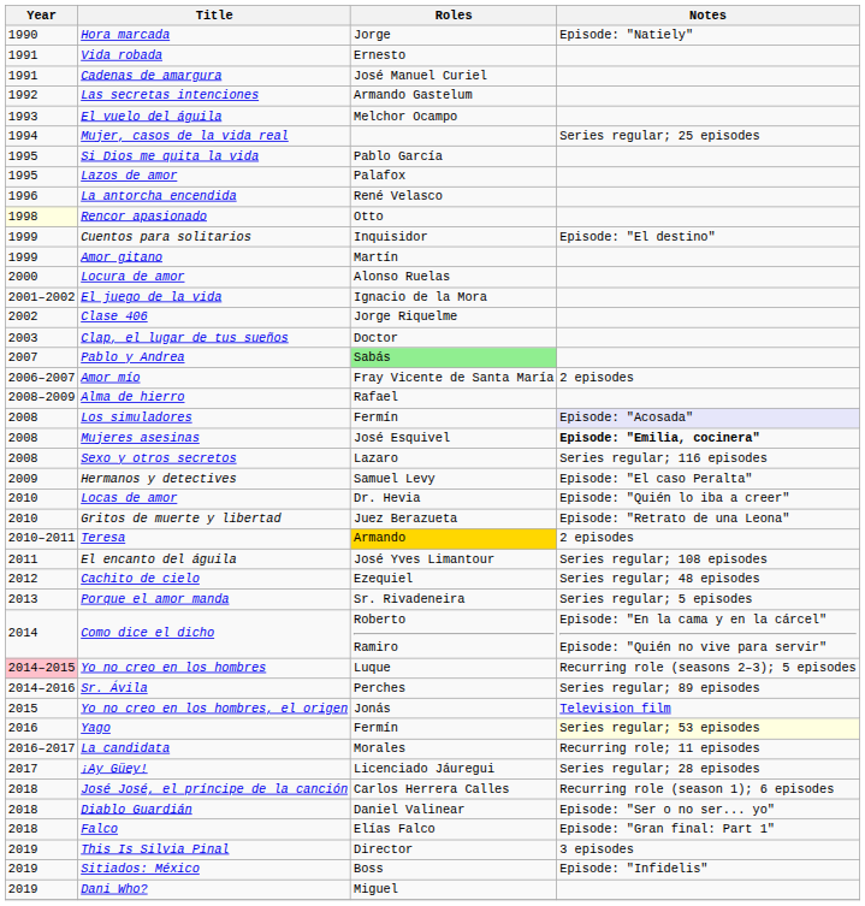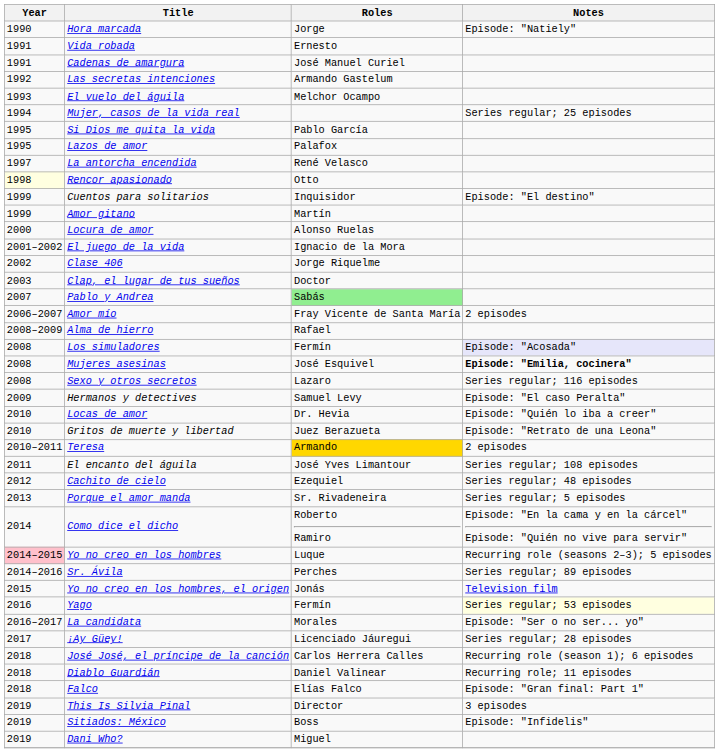 <table class="wikitable sortable">
 <tr>
 <th>Year</th>
 <th>Title</th>
 <th>Roles</th>
 <th>Notes</th>
 </tr>
 <tr>
 <td>1990</td>
 <td><em><a href='#'>Hora marcada</a></em></td>
 <td>Jorge</td>
 <td>Episode: "Natiely"</td>
 </tr>
 <tr>
 <td>1991</td>
 <td><em><a href='#'>Vida robada</a></em></td>
 <td>Ernesto</td>
 <td></td>
 </tr>
 <tr>
 <td>1991</td>
 <td><em><a href='#'>Cadenas de amargura</a></em></td>
 <td>José Manuel Curiel</td>
 <td></td>
 </tr>
 <tr>
 <td>1992</td>
 <td><em><a href='#'>Las secretas intenciones</a></em></td>
 <td>Armando Gastelum</td>
 <td></td>
 </tr>
 <tr>
 <td>1993</td>
 <td><em><a href='#'>El vuelo del águila</a></em></td>
 <td>Melchor Ocampo</td>
 <td></td>
 </tr>
 <tr>
 <td>1994</td>
 <td><em><a href='#'>Mujer, casos de la vida real</a></em></td>
 <td></td>
 <td>Series regular; 25 episodes</td>
 </tr>
 <tr>
 <td>1995</td>
 <td><em><a href='#'>Si Dios me quita la vida</a></em></td>
 <td>Pablo García</td>
 <td></td>
 </tr>
 <tr>
 <td>1995</td>
 <td><em><a href='#'>Lazos de amor</a></em></td>
 <td>Palafox</td>
 <td></td>
 </tr>
 <tr>
-<td>1996</td>
+<td>1997</td>
 <td><em><a href='#'>La antorcha encendida</a></em></td>
 <td>René Velasco</td>
 <td></td>
 </tr>
 <tr>
 <td style="background: lightyellow;">1998</td>
 <td><em><a href='#'>Rencor apasionado</a></em></td>
 <td>Otto</td>
 <td></td>
 </tr>
 <tr>
 <td>1999</td>
 <td><em>Cuentos para solitarios</em></td>
 <td>Inquisidor</td>
 <td>Episode: "El destino"</td>
 </tr>
 <tr>
 <td>1999</td>
 <td><em><a href='#'>Amor gitano</a></em></td>
 <td>Martín</td>
 <td></td>
 </tr>
 <tr>
 <td>2000</td>
 <td><em><a href='#'>Locura de amor</a></em></td>
 <td>Alonso Ruelas</td>
 <td></td>
 </tr>
 <tr>
 <td>2001–2002</td>
 <td><em><a href='#'>El juego de la vida</a></em></td>
 <td>Ignacio de la Mora</td>
 <td></td>
 </tr>
 <tr>
 <td>2002</td>
 <td><em><a href='#'>Clase 406</a></em></td>
 <td>Jorge Riquelme</td>
 <td></td>
 </tr>
 <tr>
 <td>2003</td>
 <td><em><a href='#'>Clap, el lugar de tus sueños</a></em></td>
 <td>Doctor</td>
 <td></td>
 </tr>
 <tr>
 <td>2007</td>
 <td><em><a href='#'>Pablo y Andrea</a></em></td>
 <td style="background: lightgreen;">Sabás</td>
 <td></td>
 </tr>
 <tr>
 <td>2006–2007</td>
 <td><em><a href='#'>Amor mío</a></em></td>
 <td>Fray Vicente de Santa María</td>
 <td>2 episodes</td>
 </tr>
 <tr>
 <td>2008–2009</td>
 <td><em><a href='#'>Alma de hierro</a></em></td>
 <td>Rafael</td>
 <td></td>
 </tr>
 <tr>
 <td>2008</td>
 <td><em><a href='#'>Los simuladores</a></em></td>
 <td>Fermín</td>
 <td style="background: lavender;">Episode: "Acosada"</td>
 </tr>
 <tr>
 <td>2008</td>
 <td><em><a href='#'>Mujeres asesinas</a></em></td>
 <td>José Esquivel</td>
 <td><strong>Episode: "Emilia, cocinera"</strong></td>
 </tr>
 <tr>
 <td>2008</td>
 <td><em><a href='#'>Sexo y otros secretos</a></em></td>
 <td>Lazaro</td>
 <td>Series regular; 116 episodes</td>
 </tr>
 <tr>
 <td>2009</td>
 <td><em>Hermanos y detectives</em></td>
 <td>Samuel Levy</td>
 <td>Episode: "El caso Peralta"</td>
 </tr>
 <tr>
 <td>2010</td>
 <td><em><a href='#'>Locas de amor</a></em></td>
 <td>Dr. Hevia</td>
 <td>Episode: "Quién lo iba a creer"</td>
 </tr>
 <tr>
 <td>2010</td>
 <td><em>Gritos de muerte y libertad</em></td>
 <td>Juez Berazueta</td>
 <td>Episode: "Retrato de una Leona"</td>
 </tr>
 <tr>
 <td>2010–2011</td>
 <td><em><a href='#'>Teresa</a></em></td>
 <td style="background: gold;">Armando</td>
 <td>2 episodes</td>
 </tr>
 <tr>
 <td>2011</td>
 <td><em>El encanto del águila</em></td>
 <td>José Yves Limantour</td>
 <td>Series regular; 108 episodes</td>
 </tr>
 <tr>
 <td>2012</td>
 <td><em><a href='#'>Cachito de cielo</a></em></td>
 <td>Ezequiel</td>
 <td>Series regular; 48 episodes</td>
 </tr>
 <tr>
 <td>2013</td>
 <td><em><a href='#'>Porque el amor manda</a></em></td>
 <td>Sr. Rivadeneira</td>
 <td>Series regular; 5 episodes</td>
 </tr>
 <tr>
 <td>2014</td>
 <td><em><a href='#'>Como dice el dicho</a></em></td>
 <td>Roberto<hr>Ramiro</td>
 <td>Episode: "En la cama y en la cárcel"<hr>Episode: "Quién no vive para servir"</td>
 </tr>
 <tr>
 <td style="background: pink;">2014–2015</td>
 <td><em><a href='#'>Yo no creo en los hombres</a></em></td>
 <td>Luque</td>
 <td>Recurring role (seasons 2–3); 5 episodes</td>
 </tr>
 <tr>
 <td>2014–2016</td>
 <td><em><a href='#'>Sr. Ávila</a></em></td>
 <td>Perches</td>
 <td>Series regular; 89 episodes</td>
 </tr>
 <tr>
 <td>2015</td>
 <td><em><a href='#'>Yo no creo en los hombres, el origen</a></em></td>
 <td>Jonás</td>
 <td><a href='#'>Television film</a></td>
 </tr>
 <tr>
 <td>2016</td>
 <td><em><a href='#'>Yago</a></em></td>
 <td>Fermín</td>
 <td style="background: lightyellow;">Series regular; 53 episodes</td>
 </tr>
 <tr>
 <td>2016–2017</td>
 <td><em><a href='#'>La candidata</a></em></td>
 <td>Morales</td>
-<td>Recurring role; 11 episodes</td>
+<td>Episode: "Ser o no ser... yo"</td>
 </tr>
 <tr>
 <td>2017</td>
 <td><em><a href='#'>¡Ay Güey!</a></em></td>
 <td>Licenciado Jáuregui</td>
 <td>Series regular; 28 episodes</td>
 </tr>
 <tr>
 <td>2018</td>
 <td><em><a href='#'>José José, el príncipe de la canción</a></em></td>
 <td>Carlos Herrera Calles</td>
 <td>Recurring role (season 1); 6 episodes</td>
 </tr>
 <tr>
 <td>2018</td>
 <td><em><a href='#'>Diablo Guardián</a></em></td>
 <td>Daniel Valinear</td>
-<td>Episode: "Ser o no ser... yo"</td>
+<td>Recurring role; 11 episodes</td>
 </tr>
 <tr>
 <td>2018</td>
 <td><em><a href='#'>Falco</a></em></td>
 <td>Elías Falco</td>
 <td>Episode: "Gran final: Part 1"</td>
 </tr>
 <tr>
 <td>2019</td>
 <td><em><a href='#'>This Is Silvia Pinal</a></em></td>
 <td>Director</td>
 <td>3 episodes</td>
 </tr>
 <tr>
 <td>2019</td>
 <td><em><a href='#'>Sitiados: México</a></em></td>
 <td>Boss</td>
 <td>Episode: "Infidelis"</td>
 </tr>
 <tr>
 <td>2019</td>
 <td><em><a href='#'>Dani Who?</a></em></td>
 <td>Miguel</td>
 <td></td>
 </tr>
 <tr>
 </tr>
 </table>
